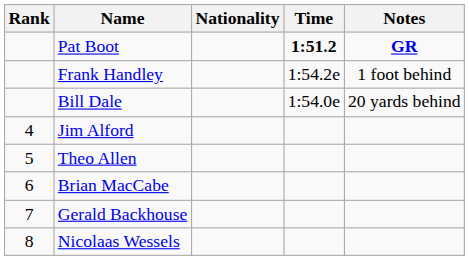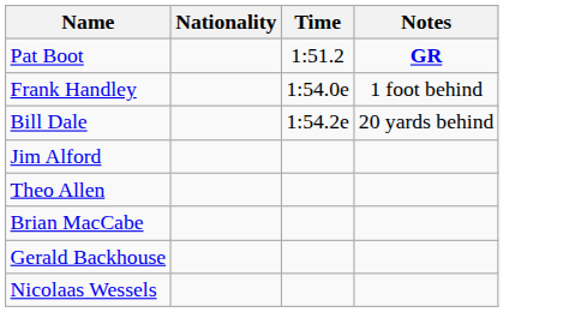 <table class="wikitable sortable" style=" text-align:center">
 <tr>
-<th>Rank</th>
 <th>Name</th>
 <th>Nationality</th>
 <th>Time</th>
 <th>Notes</th>
 </tr>
 <tr>
-<td></td>
 <td align=left><a href='#'>Pat Boot</a></td>
 <td align=left></td>
-<td><strong>1:51.2</strong></td>
+<td>1:51.2</td>
 <td><strong><a href='#'>GR</a></strong></td>
 </tr>
 <tr>
-<td></td>
 <td align=left><a href='#'>Frank Handley</a></td>
 <td align=left></td>
-<td>1:54.2e</td>
+<td>1:54.0e</td>
 <td>1 foot behind</td>
 </tr>
 <tr>
-<td></td>
 <td align=left><a href='#'>Bill Dale</a></td>
 <td align=left></td>
-<td>1:54.0e</td>
+<td>1:54.2e</td>
 <td>20 yards behind</td>
 </tr>
 <tr>
-<td>4</td>
 <td align=left><a href='#'>Jim Alford</a></td>
 <td align=left></td>
 <td></td>
 <td></td>
 </tr>
 <tr>
-<td>5</td>
 <td align=left><a href='#'>Theo Allen</a></td>
 <td align=left></td>
 <td></td>
 <td></td>
 </tr>
 <tr>
-<td>6</td>
 <td align=left><a href='#'>Brian MacCabe</a></td>
 <td align=left></td>
 <td></td>
 <td></td>
 </tr>
 <tr>
-<td>7</td>
 <td align=left><a href='#'>Gerald Backhouse</a></td>
 <td align=left></td>
 <td></td>
 <td></td>
 </tr>
 <tr>
-<td>8</td>
 <td align=left><a href='#'>Nicolaas Wessels</a></td>
 <td align=left></td>
 <td></td>
 <td></td>
 </tr>
 </table>
